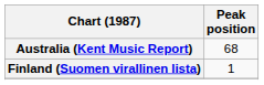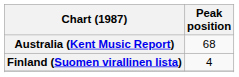 <table class="wikitable sortable plainrowheaders" style="text-align:center">
 <tr>
 <th>Chart (1987)</th>
 <th>Peak<br>position</th>
 </tr>
 <tr>
 <th scope="row">Australia (<a href='#'>Kent Music Report</a>)</th>
 <td>68</td>
 </tr>
 <tr>
 <th scope="row">Finland (<a href='#'>Suomen virallinen lista</a>)</th>
-<td>1</td>
+<td>4</td>
 </tr>
 <tr>
 </tr>
 <tr>
 </tr>
 <tr>
 </tr>
 <tr>
 </tr>
 <tr>
 </tr>
 <tr>
 </tr>
 <tr>
 </tr>
 <tr>
 </tr>
 <tr>
 </tr>
 </table>
